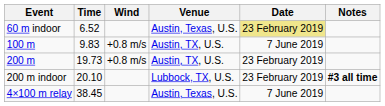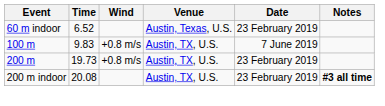 <table class="wikitable">
 <tr>
 <th>Event</th>
 <th>Time</th>
 <th>Wind</th>
 <th>Venue</th>
 <th>Date</th>
 <th>Notes</th>
 </tr>
 <tr>
 <td><a href='#'>60&nbsp;m</a> indoor</td>
 <td align=center>6.52 </td>
 <td></td>
 <td><a href='#'>Austin, Texas</a>, U.S.</td>
-<td align=right style="background: khaki;">23 February 2019</td>
+<td align=right>23 February 2019</td>
 <td></td>
 </tr>
 <tr>
 <td><a href='#'>100&nbsp;m</a></td>
 <td align=center>9.83</td>
 <td>+0.8 m/s</td>
 <td><a href='#'>Austin, TX</a>, U.S.</td>
 <td align=right>7 June 2019</td>
 <td></td>
 </tr>
 <tr>
 <td><a href='#'>200&nbsp;m</a></td>
 <td align=center>19.73</td>
 <td>+0.8 m/s</td>
 <td><a href='#'>Austin, TX</a>, U.S.</td>
 <td align=right>23 February 2019</td>
 <td></td>
 </tr>
 <tr>
 <td>200 m indoor</td>
-<td align=center>20.10 </td>
+<td align=center>20.08 </td>
 <td></td>
-<td><a href='#'>Lubbock, TX</a>, U.S.</td>
+<td><a href='#'>Austin, TX</a>, U.S.</td>
 <td align=right>23 February 2019</td>
 <td><strong> #3 all time</strong></td>
 </tr>
-<tr>
-<td><a href='#'>4×100&nbsp;m relay</a></td>
-<td align=center>38.45</td>
-<td></td>
-<td><a href='#'>Austin, Texas</a>, U.S.</td>
-<td align=right>7 June 2019</td>
-<td></td>
-</tr>
 </table>
